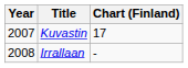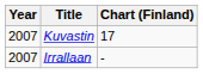 <table class="wikitable">
 <tr>
 <th>Year</th>
 <th>Title</th>
 <th>Chart (Finland)</th>
 </tr>
 <tr>
 <td>2007</td>
 <td><em><a href='#'>Kuvastin</a></em></td>
 <td>17</td>
 </tr>
 <tr>
-<td>2008</td>
+<td>2007</td>
 <td><em><a href='#'>Irrallaan</a></em></td>
 <td>-</td>
 </tr>
 </table>
